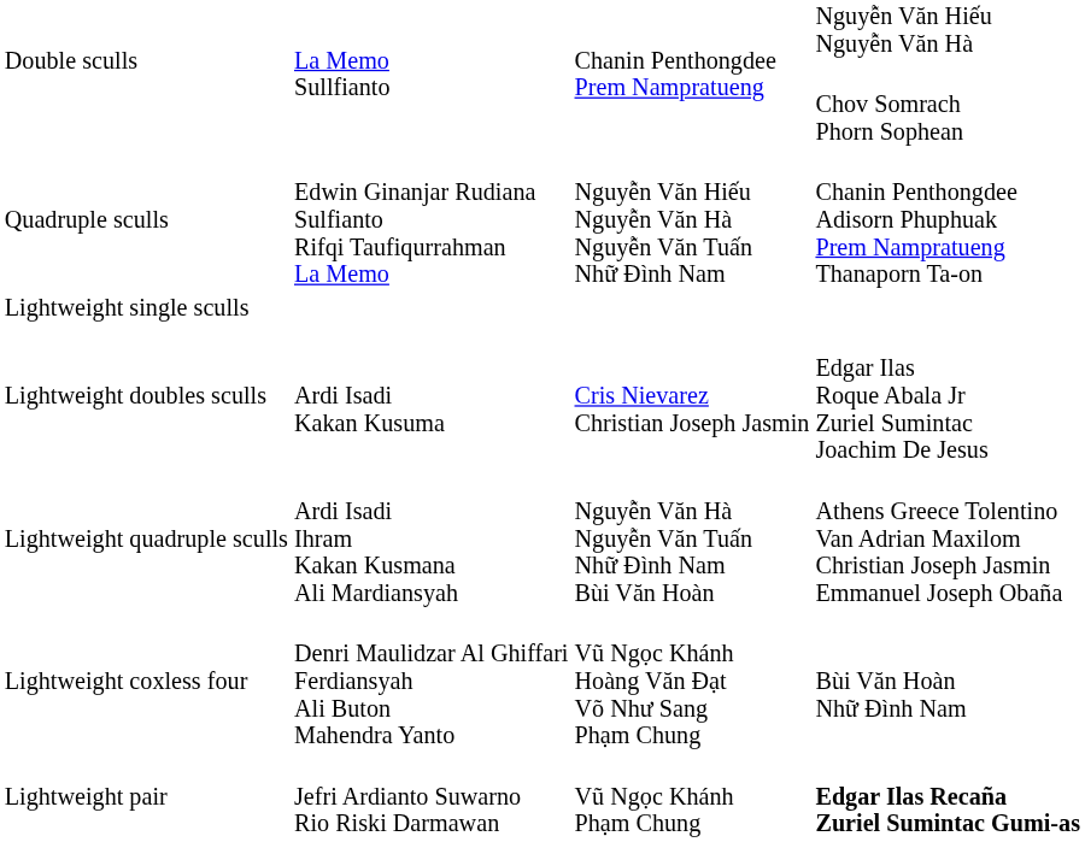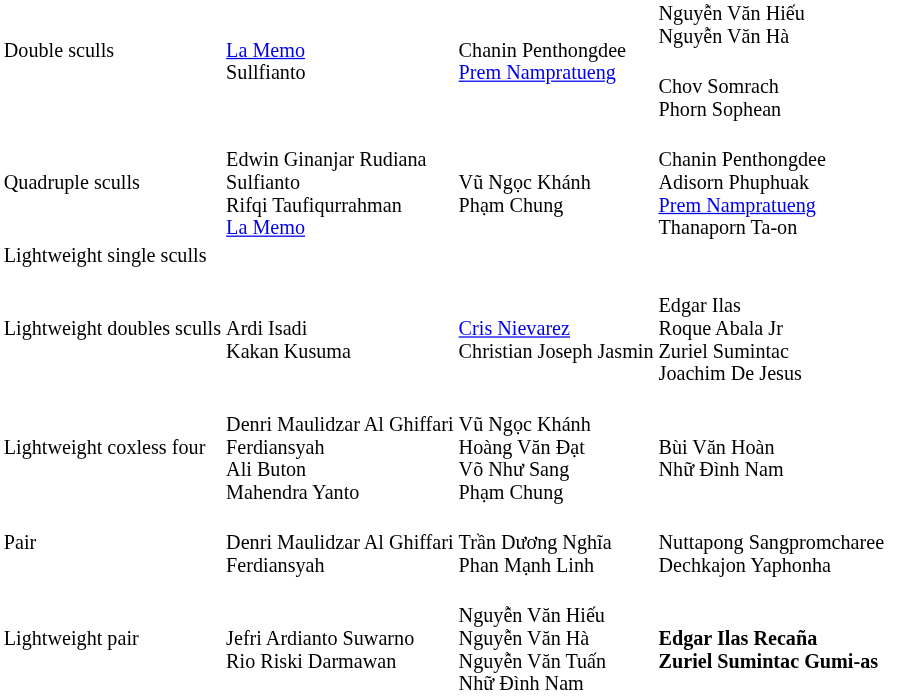 <table>
 <tr>
 <td rowspan=2>Double sculls</td>
 <td rowspan=2><br><a href='#'>La Memo</a> <br> Sullfianto</td>
 <td rowspan=2><br>Chanin Penthongdee<br><a href='#'>Prem Nampratueng</a></td>
 <td><br>Nguyễn Văn Hiếu<br>Nguyễn Văn Hà</td>
 </tr>
 <tr>
 <td><br>Chov Somrach<br>Phorn Sophean</td>
 </tr>
 <tr>
 <td>Quadruple sculls</td>
 <td><br>Edwin Ginanjar Rudiana<br>Sulfianto<br>Rifqi Taufiqurrahman<br><a href='#'>La Memo</a></td>
-<td><br>Nguyễn Văn Hiếu<br>Nguyễn Văn Hà<br>Nguyễn Văn Tuấn<br>Nhữ Đình Nam</td>
+<td><br>Vũ Ngọc Khánh<br>Phạm Chung</td>
 <td><br>Chanin Penthongdee<br>Adisorn Phuphuak<br><a href='#'>Prem Nampratueng</a><br>Thanaporn Ta-on</td>
 </tr>
 <tr>
 <td>Lightweight single sculls</td>
 <td></td>
 <td></td>
 <td></td>
 </tr>
 <tr>
 <td>Lightweight doubles sculls</td>
 <td><br>Ardi Isadi<br>Kakan Kusuma</td>
 <td><br><a href='#'>Cris Nievarez</a><br>Christian Joseph Jasmin</td>
 <td><br>Edgar Ilas<br>Roque Abala Jr<br>Zuriel Sumintac<br>Joachim De Jesus</td>
 </tr>
 <tr>
-<td>Lightweight quadruple sculls</td>
-<td><br>Ardi Isadi<br>Ihram<br>Kakan Kusmana<br>Ali Mardiansyah</td>
-<td><br>Nguyễn Văn Hà<br>Nguyễn Văn Tuấn<br>Nhữ Đình Nam<br>Bùi Văn Hoàn</td>
-<td><br>Athens Greece Tolentino<br>Van Adrian Maxilom<br>Christian Joseph Jasmin<br>Emmanuel Joseph Obaña</td>
-</tr>
-<tr>
 <td>Lightweight coxless four</td>
 <td><br>Denri Maulidzar Al Ghiffari<br>Ferdiansyah<br>Ali Buton<br>Mahendra Yanto</td>
 <td><br>Vũ Ngọc Khánh<br>Hoàng Văn Đạt<br>Võ Như Sang<br>Phạm Chung</td>
 <td><br>Bùi Văn Hoàn<br>Nhữ Đình Nam</td>
 </tr>
 <tr>
+<td>Pair</td>
+<td><br>Denri Maulidzar Al Ghiffari<br>Ferdiansyah</td>
+<td><br>Trần Dương Nghĩa<br>Phan Mạnh Linh</td>
+<td><br>Nuttapong Sangpromcharee<br>Dechkajon Yaphonha</td>
+</tr>
+<tr>
 <td>Lightweight pair</td>
 <td><br>Jefri Ardianto Suwarno<br>Rio Riski Darmawan</td>
-<td><br>Vũ Ngọc Khánh<br>Phạm Chung</td>
+<td><br>Nguyễn Văn Hiếu<br>Nguyễn Văn Hà<br>Nguyễn Văn Tuấn<br>Nhữ Đình Nam</td>
 <td><strong><br>Edgar Ilas Recaña<br>Zuriel Sumintac Gumi-as</strong></td>
 </tr>
 </table>
